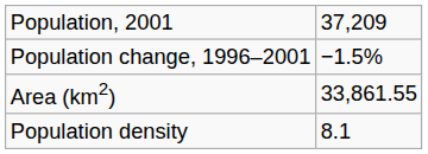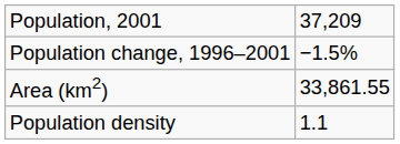 <table class="wikitable">
 <tr>
 <td>Population, 2001</td>
 <td>37,209</td>
 </tr>
 <tr>
 <td>Population change, 1996–2001</td>
 <td>−1.5%</td>
 </tr>
 <tr>
 <td>Area (km<sup>2</sup>)</td>
 <td>33,861.55</td>
 </tr>
 <tr>
 <td>Population density</td>
-<td>8.1</td>
+<td>1.1</td>
 </tr>
 </table>
